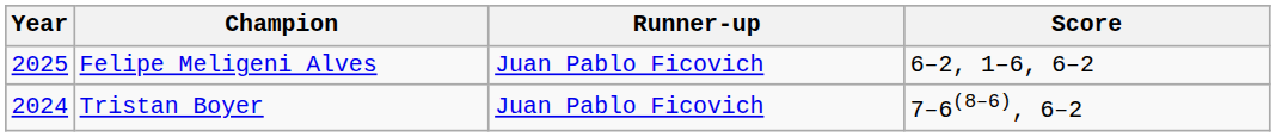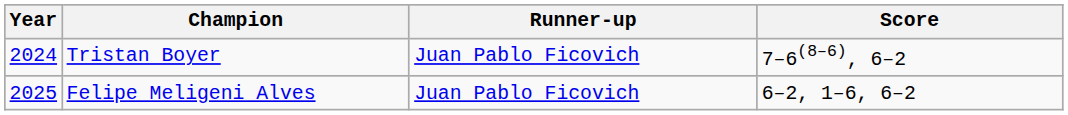 <table class="wikitable" style="font-size:90%">
 <tr>
 <th>Year</th>
 <th width="200">Champion</th>
 <th width="200">Runner-up</th>
 <th width="175">Score</th>
 </tr>
 <tr>
+<td><a href='#'>2024</a></td>
+<td> <a href='#'>Tristan Boyer</a></td>
+<td> <a href='#'>Juan Pablo Ficovich</a></td>
+<td>7–6<sup>(8–6)</sup>, 6–2</td>
+</tr>
+<tr>
 <td><a href='#'>2025</a></td>
 <td> <a href='#'>Felipe Meligeni Alves</a></td>
 <td> <a href='#'>Juan Pablo Ficovich</a></td>
 <td>6–2, 1–6, 6–2</td>
 </tr>
-<tr>
-<td><a href='#'>2024</a></td>
-<td> <a href='#'>Tristan Boyer</a></td>
-<td> <a href='#'>Juan Pablo Ficovich</a></td>
-<td>7–6<sup>(8–6)</sup>, 6–2</td>
-</tr>
 </table>
